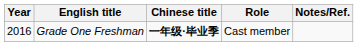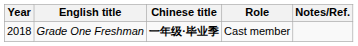 <table class="wikitable">
 <tr>
 <th>Year</th>
 <th>English title</th>
 <th>Chinese title</th>
 <th>Role</th>
 <th>Notes/Ref.</th>
 </tr>
 <tr>
-<td>2016</td>
+<td>2018</td>
 <td><em>Grade One Freshman</em></td>
 <td><strong>一年级·毕业季</strong></td>
 <td>Cast member</td>
 <td></td>
 </tr>
 </table>
